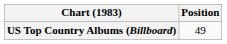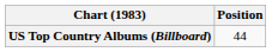 <table class="wikitable plainrowheaders" style="text-align:center">
 <tr>
 <th scope="col">Chart (1983)</th>
 <th scope="col">Position</th>
 </tr>
 <tr>
 <th scope="row">US Top Country Albums (<em>Billboard</em>)</th>
-<td>49</td>
+<td>44</td>
 </tr>
 </table>
